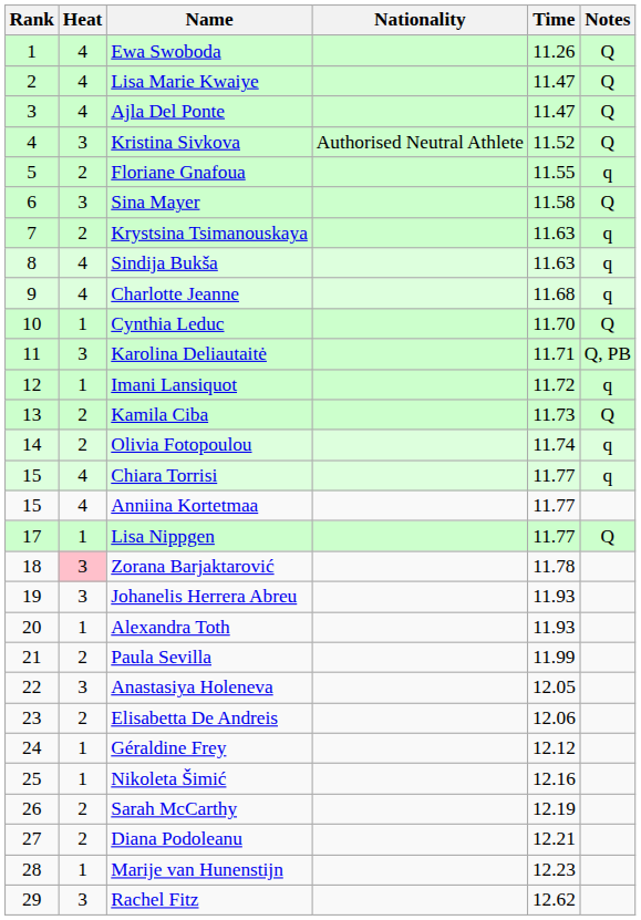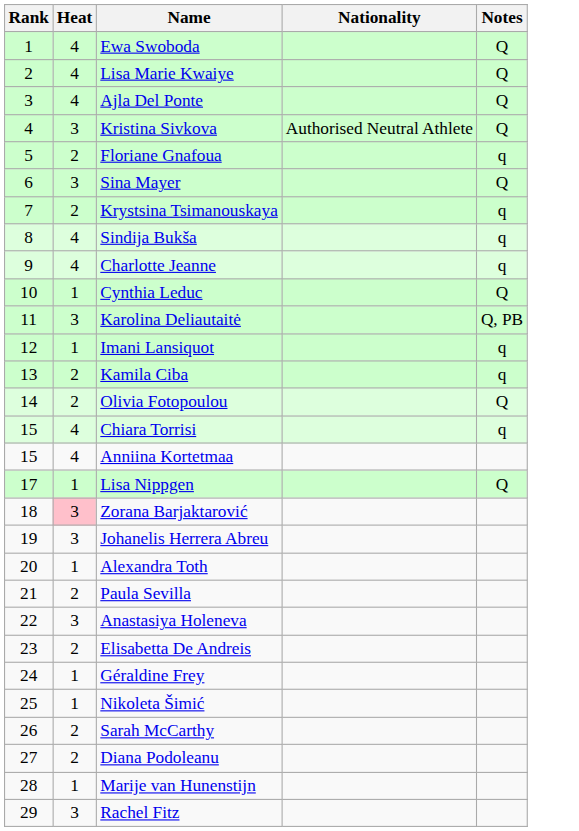 <table class="wikitable sortable" style="text-align:center">
 <tr>
 <th>Rank</th>
 <th>Heat</th>
 <th>Name</th>
 <th>Nationality</th>
-<th>Time</th>
 <th>Notes</th>
 </tr>
 <tr bgcolor=ccffcc>
 <td>1</td>
 <td>4</td>
 <td align=left><a href='#'>Ewa Swoboda</a></td>
 <td align=left></td>
-<td>11.26</td>
 <td>Q</td>
 </tr>
 <tr bgcolor=ccffcc>
 <td>2</td>
 <td>4</td>
 <td align=left><a href='#'>Lisa Marie Kwaiye</a></td>
 <td align=left></td>
-<td>11.47</td>
 <td>Q</td>
 </tr>
 <tr bgcolor=ccffcc>
 <td>3</td>
 <td>4</td>
 <td align=left><a href='#'>Ajla Del Ponte</a></td>
 <td align=left></td>
-<td>11.47</td>
 <td>Q</td>
 </tr>
 <tr bgcolor=ccffcc>
 <td>4</td>
 <td>3</td>
 <td align=left><a href='#'>Kristina Sivkova</a></td>
 <td align=left>Authorised Neutral Athlete</td>
-<td>11.52</td>
 <td>Q</td>
 </tr>
 <tr bgcolor=ccffcc>
 <td>5</td>
 <td>2</td>
 <td align=left><a href='#'>Floriane Gnafoua</a></td>
 <td align=left></td>
-<td>11.55</td>
 <td>q</td>
 </tr>
 <tr bgcolor=ccffcc>
 <td>6</td>
 <td>3</td>
 <td align=left><a href='#'>Sina Mayer</a></td>
 <td align=left></td>
-<td>11.58</td>
 <td>Q</td>
 </tr>
 <tr bgcolor=ccffcc>
 <td>7</td>
 <td>2</td>
 <td align=left><a href='#'>Krystsina Tsimanouskaya</a></td>
 <td align=left></td>
-<td>11.63</td>
 <td>q</td>
 </tr>
 <tr bgcolor=ddffdd>
 <td>8</td>
 <td>4</td>
 <td align=left><a href='#'>Sindija Bukša</a></td>
 <td align=left></td>
-<td>11.63</td>
 <td>q</td>
 </tr>
 <tr bgcolor=ddffdd>
 <td>9</td>
 <td>4</td>
 <td align=left><a href='#'>Charlotte Jeanne</a></td>
 <td align=left></td>
-<td>11.68</td>
 <td>q</td>
 </tr>
 <tr bgcolor=ccffcc>
 <td>10</td>
 <td>1</td>
 <td align=left><a href='#'>Cynthia Leduc</a></td>
 <td align=left></td>
-<td>11.70</td>
 <td>Q</td>
 </tr>
 <tr bgcolor=ccffcc>
 <td>11</td>
 <td>3</td>
 <td align=left><a href='#'>Karolina Deliautaitė</a></td>
 <td align=left></td>
-<td>11.71</td>
 <td>Q, PB</td>
 </tr>
 <tr bgcolor=ccffcc>
 <td>12</td>
 <td>1</td>
 <td align=left><a href='#'>Imani Lansiquot</a></td>
 <td align=left></td>
-<td>11.72</td>
 <td>q</td>
 </tr>
 <tr bgcolor=ccffcc>
 <td>13</td>
 <td>2</td>
 <td align=left><a href='#'>Kamila Ciba</a></td>
 <td align=left></td>
-<td>11.73</td>
-<td>Q</td>
+<td>q</td>
 </tr>
 <tr bgcolor=ddffdd>
 <td>14</td>
 <td>2</td>
 <td align=left><a href='#'>Olivia Fotopoulou</a></td>
 <td align=left></td>
-<td>11.74</td>
-<td>q</td>
+<td>Q</td>
 </tr>
 <tr bgcolor=ddffdd>
 <td>15</td>
 <td>4</td>
 <td align=left><a href='#'>Chiara Torrisi</a></td>
 <td align=left></td>
-<td>11.77</td>
 <td>q</td>
 </tr>
 <tr>
 <td>15</td>
 <td>4</td>
 <td align=left><a href='#'>Anniina Kortetmaa</a></td>
 <td align=left></td>
-<td>11.77</td>
 <td></td>
 </tr>
 <tr bgcolor=ccffcc>
 <td>17</td>
 <td>1</td>
 <td align=left><a href='#'>Lisa Nippgen</a></td>
 <td align=left></td>
-<td>11.77</td>
 <td>Q</td>
 </tr>
 <tr>
 <td>18</td>
 <td style="background: pink;">3</td>
 <td align=left><a href='#'>Zorana Barjaktarović</a></td>
 <td align=left></td>
-<td>11.78</td>
 <td></td>
 </tr>
 <tr>
 <td>19</td>
 <td>3</td>
 <td align=left><a href='#'>Johanelis Herrera Abreu</a></td>
 <td align=left></td>
-<td>11.93</td>
 <td></td>
 </tr>
 <tr>
 <td>20</td>
 <td>1</td>
 <td align=left><a href='#'>Alexandra Toth</a></td>
 <td align=left></td>
-<td>11.93</td>
 <td></td>
 </tr>
 <tr>
 <td>21</td>
 <td>2</td>
 <td align=left><a href='#'>Paula Sevilla</a></td>
 <td align=left></td>
-<td>11.99</td>
 <td></td>
 </tr>
 <tr>
 <td>22</td>
 <td>3</td>
 <td align=left><a href='#'>Anastasiya Holeneva</a></td>
 <td align=left></td>
-<td>12.05</td>
 <td></td>
 </tr>
 <tr>
 <td>23</td>
 <td>2</td>
 <td align=left><a href='#'>Elisabetta De Andreis</a></td>
 <td align=left></td>
-<td>12.06</td>
 <td></td>
 </tr>
 <tr>
 <td>24</td>
 <td>1</td>
 <td align=left><a href='#'>Géraldine Frey</a></td>
 <td align=left></td>
-<td>12.12</td>
 <td></td>
 </tr>
 <tr>
 <td>25</td>
 <td>1</td>
 <td align=left><a href='#'>Nikoleta Šimić</a></td>
 <td align=left></td>
-<td>12.16</td>
 <td></td>
 </tr>
 <tr>
 <td>26</td>
 <td>2</td>
 <td align=left><a href='#'>Sarah McCarthy</a></td>
 <td align=left></td>
-<td>12.19</td>
 <td></td>
 </tr>
 <tr>
 <td>27</td>
 <td>2</td>
 <td align=left><a href='#'>Diana Podoleanu</a></td>
 <td align=left></td>
-<td>12.21</td>
 <td></td>
 </tr>
 <tr>
 <td>28</td>
 <td>1</td>
 <td align=left><a href='#'>Marije van Hunenstijn</a></td>
 <td align=left></td>
-<td>12.23</td>
 <td></td>
 </tr>
 <tr>
 <td>29</td>
 <td>3</td>
 <td align=left><a href='#'>Rachel Fitz</a></td>
 <td align=left></td>
-<td>12.62</td>
 <td></td>
 </tr>
 </table>
